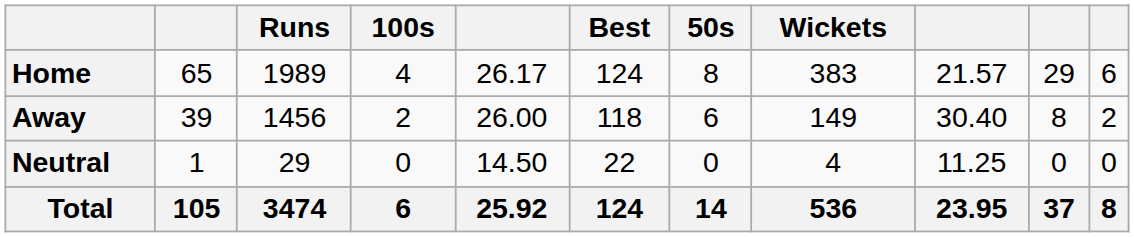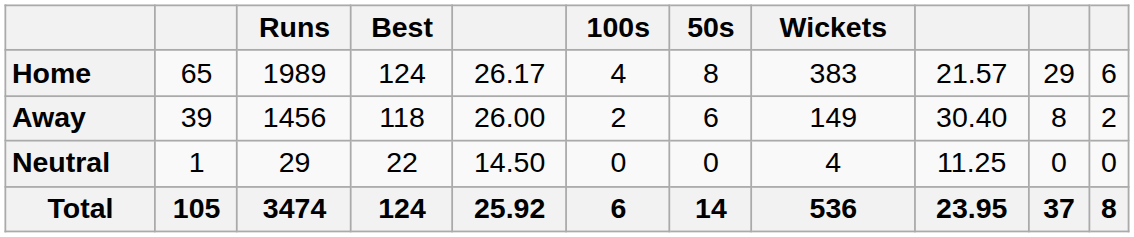 <table class="wikitable" style="text-align:center; float:right; margin-left:1em; width:50%;">
 <tr>
 <th> </th>
 <th></th>
 <th>Runs</th>
+<th>Best</th>
+<th></th>
 <th>100s</th>
-<th></th>
-<th>Best</th>
 <th>50s</th>
 <th>Wickets</th>
 <th></th>
 <th></th>
 <th></th>
 </tr>
 <tr>
 <th style="text-align:left">Home</th>
 <td>65</td>
 <td>1989</td>
+<td>124</td>
+<td>26.17</td>
 <td>4</td>
-<td>26.17</td>
-<td>124</td>
 <td>8</td>
 <td>383</td>
 <td>21.57</td>
 <td>29</td>
 <td>6</td>
 </tr>
 <tr>
 <th style="text-align:left">Away</th>
 <td>39</td>
 <td>1456</td>
+<td>118</td>
+<td>26.00</td>
 <td>2</td>
-<td>26.00</td>
-<td>118</td>
 <td>6</td>
 <td>149</td>
 <td>30.40</td>
 <td>8</td>
 <td>2</td>
 </tr>
 <tr>
 <th style="text-align:left">Neutral</th>
 <td>1</td>
 <td>29</td>
+<td>22</td>
+<td>14.50</td>
 <td>0</td>
-<td>14.50</td>
-<td>22</td>
 <td>0</td>
 <td>4</td>
 <td>11.25</td>
 <td>0</td>
 <td>0</td>
 </tr>
 <tr>
 <th>Total</th>
 <th>105</th>
 <th>3474</th>
+<th>124</th>
+<th>25.92</th>
 <th>6</th>
-<th>25.92</th>
-<th>124</th>
 <th>14</th>
 <th>536</th>
 <th>23.95</th>
 <th>37</th>
 <th>8</th>
 </tr>
 </table>
